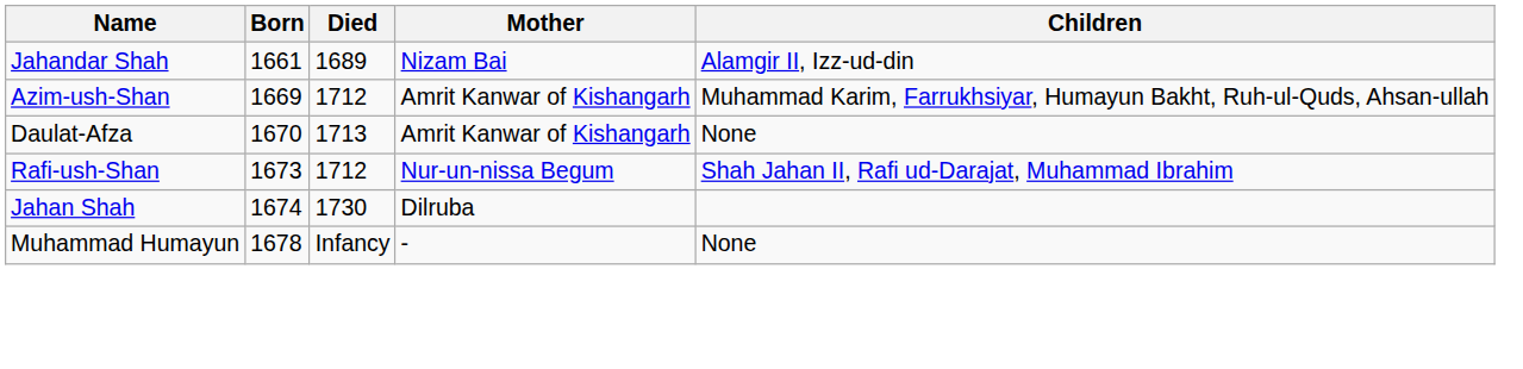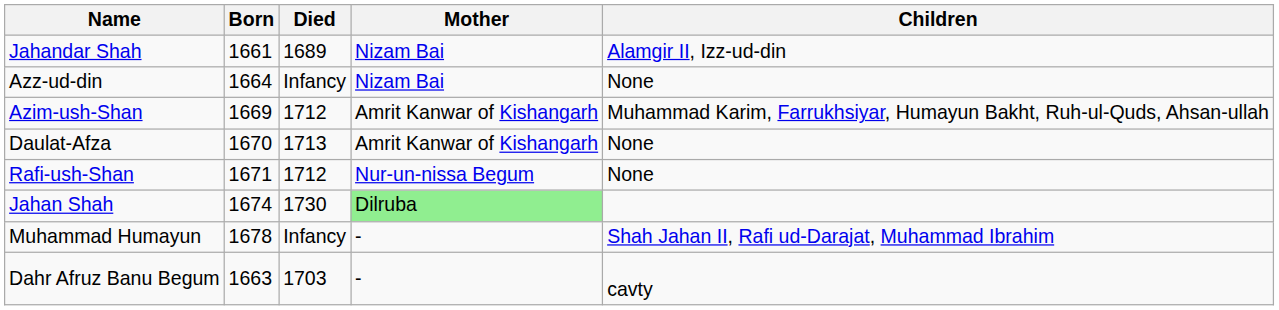 <table class="wikitable">
 <tr>
 <th>Name</th>
 <th>Born</th>
 <th>Died</th>
 <th>Mother</th>
 <th>Children</th>
 </tr>
 <tr>
 <td><a href='#'>Jahandar Shah</a></td>
 <td>1661</td>
 <td>1689</td>
 <td><a href='#'>Nizam Bai</a></td>
 <td><a href='#'>Alamgir II</a>, Izz-ud-din</td>
+</tr>
+<tr>
+<td>Azz-ud-din</td>
+<td>1664</td>
+<td>Infancy</td>
+<td><a href='#'>Nizam Bai</a></td>
+<td>None</td>
 </tr>
 <tr>
 <td><a href='#'>Azim-ush-Shan</a></td>
 <td>1669</td>
 <td>1712</td>
 <td>Amrit Kanwar of <a href='#'>Kishangarh</a></td>
 <td>Muhammad Karim, <a href='#'>Farrukhsiyar</a>, Humayun Bakht, Ruh-ul-Quds, Ahsan-ullah</td>
 </tr>
 <tr>
 <td>Daulat-Afza</td>
 <td>1670</td>
 <td>1713</td>
 <td>Amrit Kanwar of <a href='#'>Kishangarh</a></td>
 <td>None</td>
 </tr>
 <tr>
 <td><a href='#'>Rafi-ush-Shan</a></td>
-<td>1673</td>
+<td>1671</td>
 <td>1712</td>
 <td><a href='#'>Nur-un-nissa Begum</a></td>
-<td><a href='#'>Shah Jahan II</a>, <a href='#'>Rafi ud-Darajat</a>, <a href='#'>Muhammad Ibrahim</a></td>
+<td>None</td>
 </tr>
 <tr>
 <td><a href='#'>Jahan Shah</a></td>
 <td>1674</td>
 <td>1730</td>
-<td>Dilruba</td>
+<td style="background: lightgreen;">Dilruba</td>
 <td></td>
 </tr>
 <tr>
 <td>Muhammad Humayun</td>
 <td>1678</td>
 <td>Infancy</td>
 <td>-</td>
-<td>None</td>
+<td><a href='#'>Shah Jahan II</a>, <a href='#'>Rafi ud-Darajat</a>, <a href='#'>Muhammad Ibrahim</a></td>
+</tr>
+<tr>
+<td>Dahr Afruz Banu Begum</td>
+<td>1663</td>
+<td>1703</td>
+<td>-</td>
+<td><br>cavty</td>
 </tr>
 </table>
